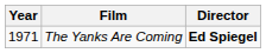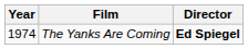 <table class="wikitable">
 <tr>
 <th>Year</th>
 <th>Film</th>
 <th>Director</th>
 </tr>
 <tr>
-<td>1971</td>
+<td>1974</td>
 <td><em>The Yanks Are Coming</em></td>
 <td><strong>Ed Spiegel</strong></td>
 </tr>
 </table>
